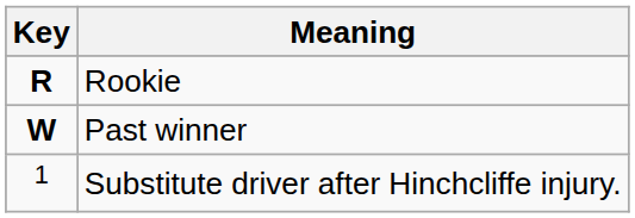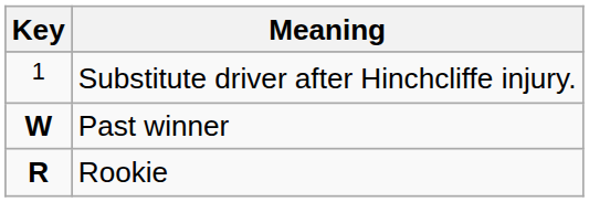 <table align="right" class="wikitable" style="font-size: 95%;">
 <tr>
 <th>Key</th>
 <th>Meaning</th>
 </tr>
 <tr>
-<td align="center"><strong><span>R</span></strong></td>
-<td>Rookie</td>
+<td align="center"><sup>1</sup></td>
+<td>Substitute driver after Hinchcliffe injury.</td>
 </tr>
 <tr>
 <td align="center"><strong><span>W</span></strong></td>
 <td>Past winner</td>
 </tr>
 <tr>
-<td align="center"><sup>1</sup></td>
-<td>Substitute driver after Hinchcliffe injury.</td>
+<td align="center"><strong><span>R</span></strong></td>
+<td>Rookie</td>
 </tr>
 </table>
